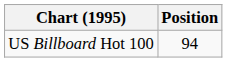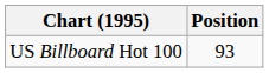 <table class="wikitable">
 <tr>
 <th>Chart (1995)</th>
 <th>Position</th>
 </tr>
 <tr>
 <td>US <em>Billboard</em> Hot 100</td>
-<td style="text-align:center;">94</td>
+<td style="text-align:center;">93</td>
 </tr>
 </table>
